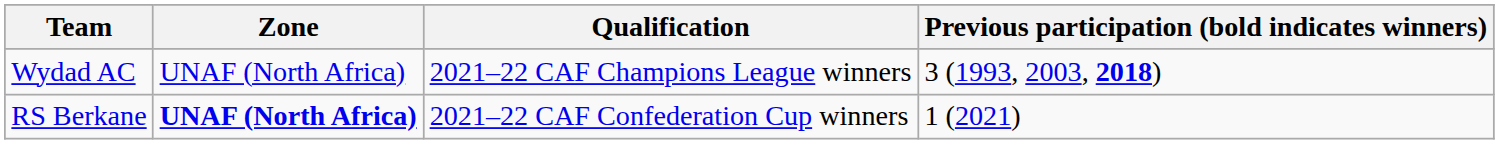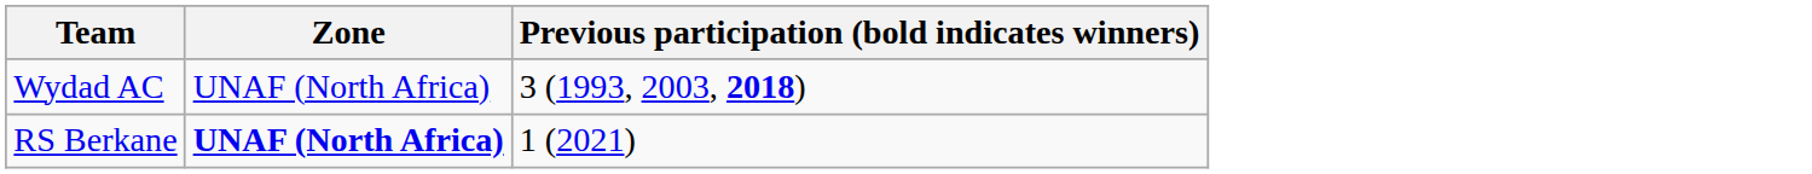 <table class="wikitable">
 <tr>
 <th>Team</th>
 <th>Zone</th>
-<th>Qualification</th>
 <th>Previous participation (bold indicates winners)</th>
 </tr>
 <tr>
 <td> <a href='#'>Wydad AC</a></td>
 <td><a href='#'>UNAF (North Africa)</a></td>
-<td><a href='#'>2021–22 CAF Champions League</a> winners</td>
 <td>3 (<a href='#'>1993</a>, <a href='#'>2003</a>, <strong><a href='#'>2018</a></strong>)</td>
 </tr>
 <tr>
 <td> <a href='#'>RS Berkane</a></td>
 <td><strong><a href='#'>UNAF (North Africa)</a></strong></td>
-<td><a href='#'>2021–22 CAF Confederation Cup</a> winners</td>
 <td>1 (<a href='#'>2021</a>)</td>
 </tr>
 </table>
